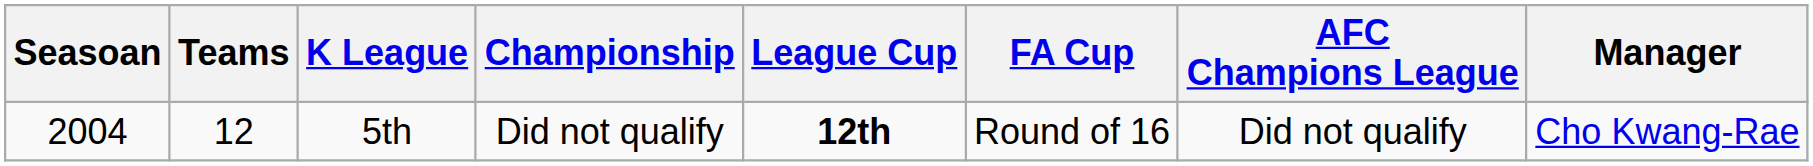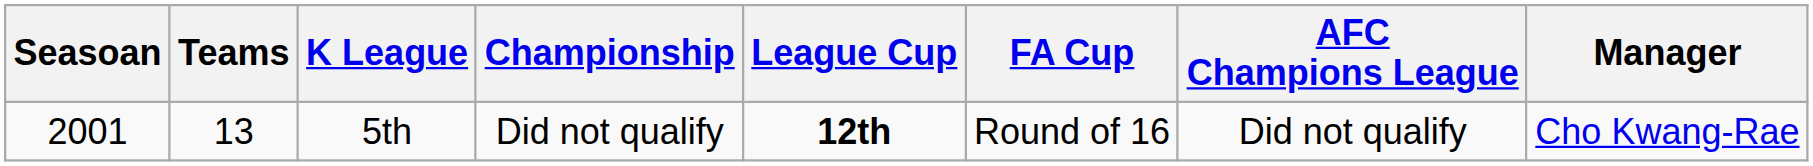 <table class="wikitable" style="text-align:center">
 <tr>
 <th>Seasoan</th>
 <th>Teams</th>
 <th><a href='#'>K League</a></th>
 <th><a href='#'>Championship</a></th>
 <th><a href='#'>League Cup</a></th>
 <th><a href='#'>FA Cup</a></th>
 <th><a href='#'>AFC<br>Champions League</a></th>
 <th>Manager</th>
 </tr>
 <tr>
-<td>2004</td>
-<td>12</td>
+<td>2001</td>
+<td>13</td>
 <td>5th</td>
 <td>Did not qualify</td>
 <td><strong>12th</strong></td>
 <td>Round of 16</td>
 <td>Did not qualify</td>
 <td align=left> <a href='#'>Cho Kwang-Rae</a></td>
 </tr>
 </table>
